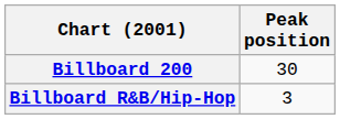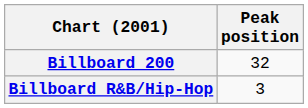 <table class="wikitable sortable plainrowheaders">
 <tr>
 <th scope="col">Chart (2001)</th>
 <th scope="col">Peak<br>position</th>
 </tr>
 <tr>
 <th scope="row"><a href='#'>Billboard 200</a></th>
-<td align="center">30</td>
+<td align="center">32</td>
 </tr>
 <tr>
 <th scope="row"><a href='#'>Billboard R&B/Hip-Hop</a></th>
 <td align="center">3</td>
 </tr>
 </table>
